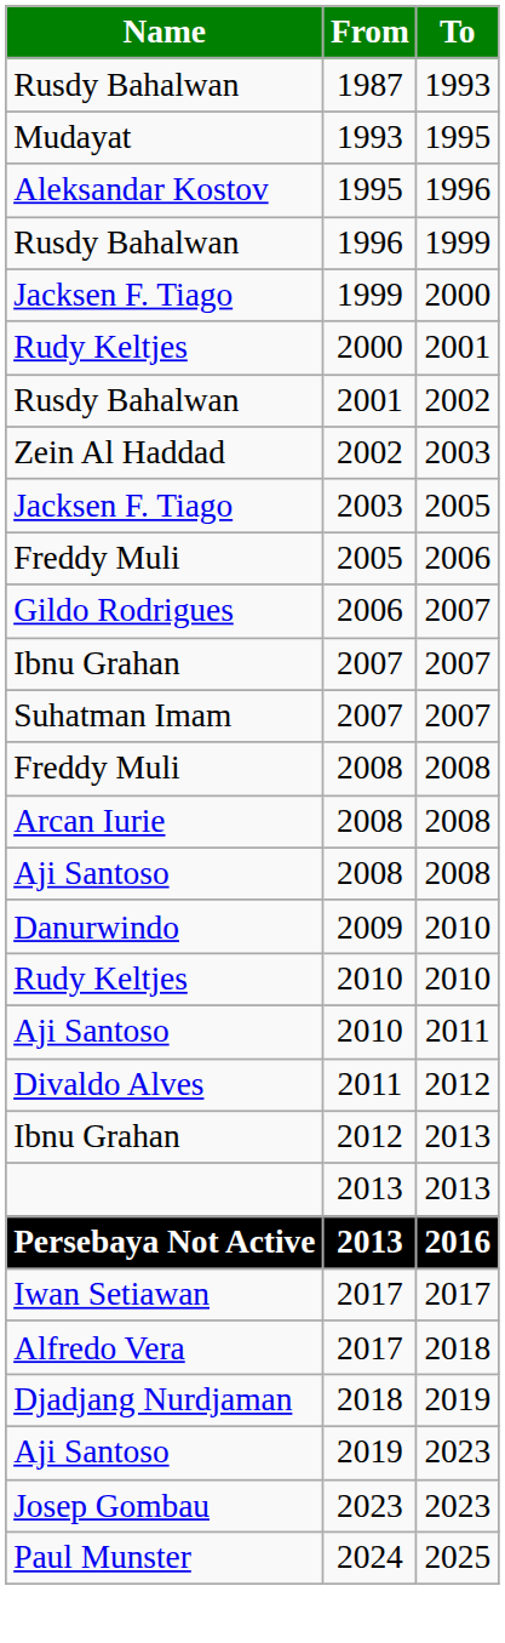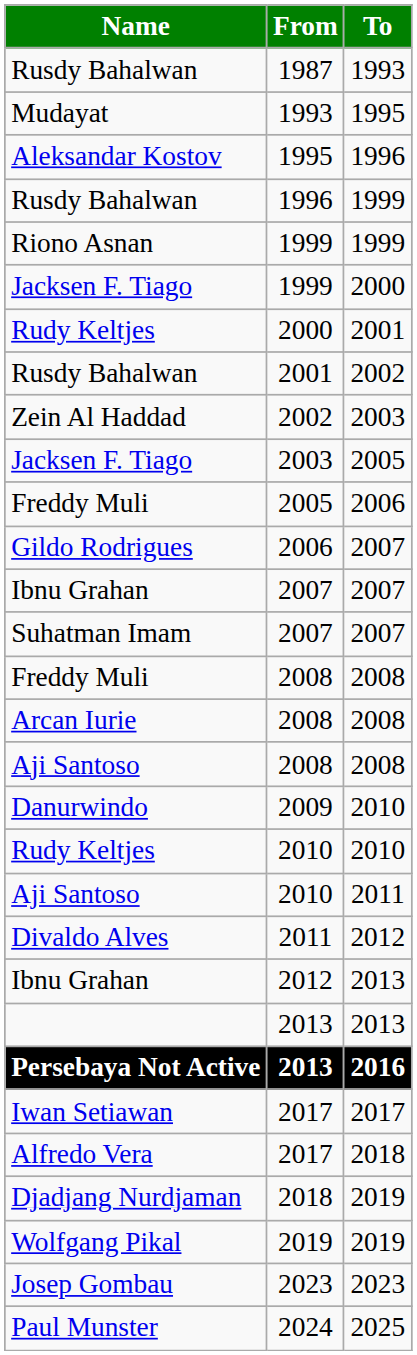 <table class="wikitable">
 <tr>
 <th style="background:Green; color:white;">Name</th>
 <th style="background:Green; color:white;">From</th>
 <th style="background:Green; color:white;">To</th>
 </tr>
 <tr>
 <td> Rusdy Bahalwan</td>
 <td style="text-align:center;">1987</td>
 <td align=center>1993</td>
 </tr>
 <tr>
 <td> Mudayat</td>
 <td align=center>1993</td>
 <td align=center>1995</td>
 </tr>
 <tr>
 <td> <a href='#'>Aleksandar Kostov</a></td>
 <td align=center>1995</td>
 <td align=center>1996</td>
 </tr>
 <tr>
 <td> Rusdy Bahalwan</td>
 <td align=center>1996</td>
+<td align=center>1999</td>
+</tr>
+<tr>
+<td> Riono Asnan</td>
+<td align=center>1999</td>
 <td align=center>1999</td>
 </tr>
 <tr>
 <td> <a href='#'>Jacksen F. Tiago</a></td>
 <td align=center>1999</td>
 <td align=center>2000</td>
 </tr>
 <tr>
 <td> <a href='#'>Rudy Keltjes</a></td>
 <td align=center>2000</td>
 <td align=center>2001</td>
 </tr>
 <tr>
 <td> Rusdy Bahalwan</td>
 <td align=center>2001</td>
 <td align=center>2002</td>
 </tr>
 <tr>
 <td> Zein Al Haddad</td>
 <td align=center>2002</td>
 <td align=center>2003</td>
 </tr>
 <tr>
 <td> <a href='#'>Jacksen F. Tiago</a></td>
 <td align=center>2003</td>
 <td align=center>2005</td>
 </tr>
 <tr>
 <td> Freddy Muli</td>
 <td align=center>2005</td>
 <td align=center>2006</td>
 </tr>
 <tr>
 <td> <a href='#'>Gildo Rodrigues</a></td>
 <td align=center>2006</td>
 <td align=center>2007</td>
 </tr>
 <tr>
 <td> Ibnu Grahan</td>
 <td align=center>2007</td>
 <td align=center>2007</td>
 </tr>
 <tr>
 <td> Suhatman Imam</td>
 <td align=center>2007</td>
 <td align=center>2007</td>
 </tr>
 <tr>
 <td> Freddy Muli</td>
 <td align=center>2008</td>
 <td align=center>2008</td>
 </tr>
 <tr>
 <td> <a href='#'>Arcan Iurie</a></td>
 <td style="text-align:center;">2008</td>
 <td align=center>2008</td>
 </tr>
 <tr>
 <td> <a href='#'>Aji Santoso</a></td>
 <td style="text-align:center;">2008</td>
 <td align=center>2008</td>
 </tr>
 <tr>
 <td> <a href='#'>Danurwindo</a></td>
 <td style="text-align:center;">2009</td>
 <td align=center>2010</td>
 </tr>
 <tr>
 <td> <a href='#'>Rudy Keltjes</a></td>
 <td style="text-align:center;">2010</td>
 <td align=center>2010</td>
 </tr>
 <tr>
 <td> <a href='#'>Aji Santoso</a></td>
 <td style="text-align:center;">2010</td>
 <td align=center>2011</td>
 </tr>
 <tr>
 <td> <a href='#'>Divaldo Alves</a></td>
 <td style="text-align:center;">2011</td>
 <td align=center>2012</td>
 </tr>
 <tr>
 <td> Ibnu Grahan</td>
 <td style="text-align:center;">2012</td>
 <td align=center>2013</td>
 </tr>
 <tr>
 <td> </td>
 <td style="text-align:center;">2013</td>
 <td align=center>2013</td>
 </tr>
 <tr>
 <th style="background:Black; color:white;">Persebaya Not Active</th>
 <th style="background:Black; color:white;">2013</th>
 <th style="background:Black; color:white;">2016</th>
 </tr>
 <tr>
 <td> <a href='#'>Iwan Setiawan</a></td>
 <td style="text-align:center;">2017</td>
 <td align=center>2017</td>
 </tr>
 <tr>
 <td> <a href='#'>Alfredo Vera</a></td>
 <td style="text-align:center;">2017</td>
 <td align=center>2018</td>
 </tr>
 <tr>
 <td> <a href='#'>Djadjang Nurdjaman</a></td>
 <td style="text-align:center;">2018</td>
 <td align=center>2019</td>
 </tr>
 <tr>
-<td> <a href='#'>Aji Santoso</a></td>
+<td> <a href='#'>Wolfgang Pikal</a></td>
 <td style="text-align:center;">2019</td>
-<td align=center>2023</td>
+<td align=center>2019</td>
 </tr>
 <tr>
 <td> <a href='#'>Josep Gombau</a></td>
 <td style="text-align:center;">2023</td>
 <td align=center>2023</td>
 </tr>
 <tr>
 <td> <a href='#'>Paul Munster</a></td>
 <td style="text-align:center;">2024</td>
 <td align=center>2025</td>
 </tr>
 </table>
